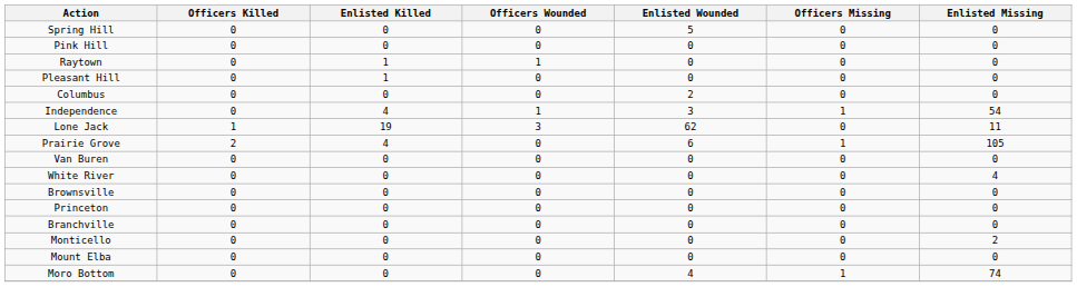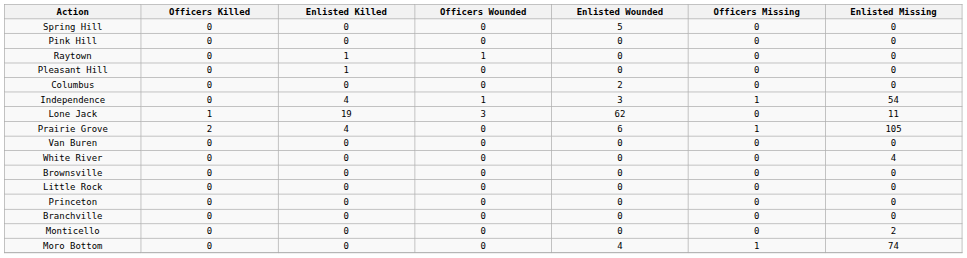 <table class="wikitable" style="text-align:center; width:70%;">
 <tr>
 <th width=10%>Action</th>
 <th width=10%>Officers Killed</th>
 <th width=10%>Enlisted Killed</th>
 <th width=10%>Officers Wounded</th>
 <th width=10%>Enlisted Wounded</th>
 <th width=10%>Officers Missing</th>
 <th width=10%>Enlisted Missing</th>
 </tr>
 <tr>
 <td rowspan=1>Spring Hill</td>
 <td>0</td>
 <td>0</td>
 <td>0</td>
 <td>5</td>
 <td>0</td>
 <td>0</td>
 </tr>
 <tr>
 <td rowspan=1>Pink Hill</td>
 <td>0</td>
 <td>0</td>
 <td>0</td>
 <td>0</td>
 <td>0</td>
 <td>0</td>
 </tr>
 <tr>
 <td rowspan=1>Raytown</td>
 <td>0</td>
 <td>1</td>
 <td>1</td>
 <td>0</td>
 <td>0</td>
 <td>0</td>
 </tr>
 <tr>
 <td rowspan=1>Pleasant Hill</td>
 <td>0</td>
 <td>1</td>
 <td>0</td>
 <td>0</td>
 <td>0</td>
 <td>0</td>
 </tr>
 <tr>
 <td rowspan=1>Columbus</td>
 <td>0</td>
 <td>0</td>
 <td>0</td>
 <td>2</td>
 <td>0</td>
 <td>0</td>
 </tr>
 <tr>
 <td rowspan=1>Independence</td>
 <td>0</td>
 <td>4</td>
 <td>1</td>
 <td>3</td>
 <td>1</td>
 <td>54</td>
 </tr>
 <tr>
 <td rowspan=1>Lone Jack</td>
 <td>1</td>
 <td>19</td>
 <td>3</td>
 <td>62</td>
 <td>0</td>
 <td>11</td>
 </tr>
 <tr>
 <td rowspan=1>Prairie Grove</td>
 <td>2</td>
 <td>4</td>
 <td>0</td>
 <td>6</td>
 <td>1</td>
 <td>105</td>
 </tr>
 <tr>
 <td rowspan=1>Van Buren</td>
 <td>0</td>
 <td>0</td>
 <td>0</td>
 <td>0</td>
 <td>0</td>
 <td>0</td>
 </tr>
 <tr>
 <td rowspan=1>White River</td>
 <td>0</td>
 <td>0</td>
 <td>0</td>
 <td>0</td>
 <td>0</td>
 <td>4</td>
 </tr>
 <tr>
 <td rowspan=1>Brownsville</td>
 <td>0</td>
 <td>0</td>
 <td>0</td>
 <td>0</td>
 <td>0</td>
 <td>0</td>
 </tr>
 <tr>
+<td rowspan=1>Little Rock</td>
+<td>0</td>
+<td>0</td>
+<td>0</td>
+<td>0</td>
+<td>0</td>
+<td>0</td>
+</tr>
+<tr>
 <td rowspan=1>Princeton</td>
 <td>0</td>
 <td>0</td>
 <td>0</td>
 <td>0</td>
 <td>0</td>
 <td>0</td>
 </tr>
 <tr>
 <td rowspan=1>Branchville</td>
 <td>0</td>
 <td>0</td>
 <td>0</td>
 <td>0</td>
 <td>0</td>
 <td>0</td>
 </tr>
 <tr>
 <td rowspan=1>Monticello</td>
 <td>0</td>
 <td>0</td>
 <td>0</td>
 <td>0</td>
 <td>0</td>
 <td>2</td>
 </tr>
 <tr>
-<td rowspan=1>Mount Elba</td>
-<td>0</td>
-<td>0</td>
-<td>0</td>
-<td>0</td>
-<td>0</td>
-<td>0</td>
-</tr>
-<tr>
 <td rowspan=1>Moro Bottom</td>
 <td>0</td>
 <td>0</td>
 <td>0</td>
 <td>4</td>
 <td>1</td>
 <td>74</td>
 </tr>
 <tr>
 </tr>
 </table>
